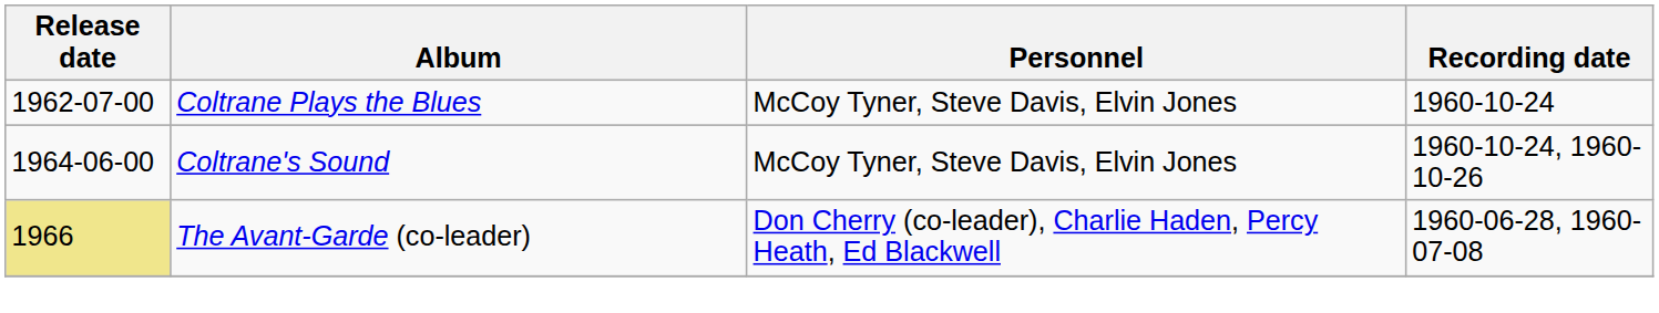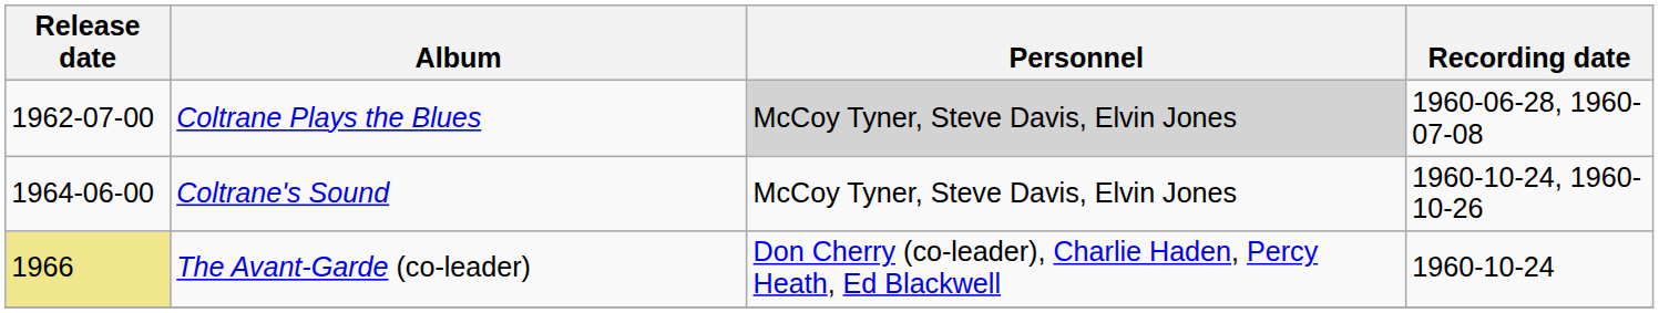 <table class="wikitable sortable" style="width:75%">
 <tr>
 <th style="vertical-align:bottom; text-align:center; width:10%;">Release date</th>
 <th style="vertical-align:bottom; text-align:center; width:35%;">Album</th>
 <th style="vertical-align:bottom; text-align:center; width:40%;">Personnel</th>
 <th style="vertical-align:bottom; text-align:center; width:15%;">Recording date</th>
 </tr>
 <tr>
 <td>1962-07-00</td>
 <td><em><a href='#'>Coltrane Plays the Blues</a></em></td>
-<td>McCoy Tyner, Steve Davis, Elvin Jones</td>
-<td>1960-10-24</td>
+<td style="background: lightgrey;">McCoy Tyner, Steve Davis, Elvin Jones</td>
+<td>1960-06-28, 1960-07-08</td>
 </tr>
 <tr>
 <td>1964-06-00</td>
 <td><em><a href='#'>Coltrane's Sound</a></em></td>
 <td>McCoy Tyner, Steve Davis, Elvin Jones</td>
 <td>1960-10-24, 1960-10-26</td>
 </tr>
 <tr>
 <td style="background: khaki;">1966</td>
 <td><em><a href='#'>The Avant-Garde</a></em> (co-leader)</td>
 <td><a href='#'>Don Cherry</a> (co-leader), <a href='#'>Charlie Haden</a>, <a href='#'>Percy Heath</a>, <a href='#'>Ed Blackwell</a></td>
-<td>1960-06-28, 1960-07-08</td>
+<td>1960-10-24</td>
 </tr>
 <tr>
 </tr>
 </table>
